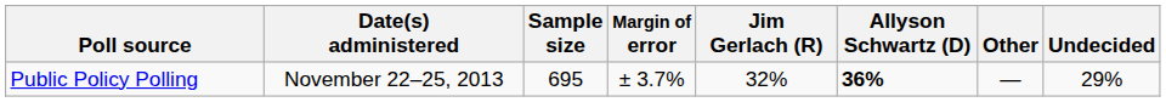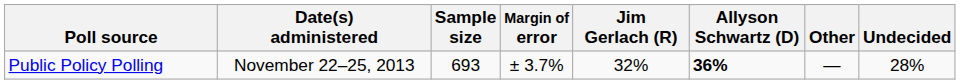 <table class="wikitable">
 <tr valign= bottom>
 <th style="width:190px;">Poll source</th>
 <th style="width:190px;">Date(s)<br>administered</th>
 <th class=small>Sample<br>size</th>
 <th><small>Margin of</small><br>error</th>
 <th style="width:100px;">Jim<br>Gerlach (R)</th>
 <th style="width:100px;">Allyson<br>Schwartz (D)</th>
 <th style="width:40px;">Other</th>
 <th style="width:40px;">Undecided</th>
 </tr>
 <tr>
 <td><a href='#'>Public Policy Polling</a></td>
 <td align=center>November 22–25, 2013</td>
-<td align=center>695</td>
+<td align=center>693</td>
 <td align=center>± 3.7%</td>
 <td align=center>32%</td>
 <td><strong>36%</strong></td>
 <td align=center>—</td>
-<td align=center>29%</td>
+<td align=center>28%</td>
 </tr>
 </table>
